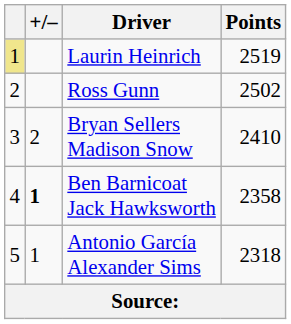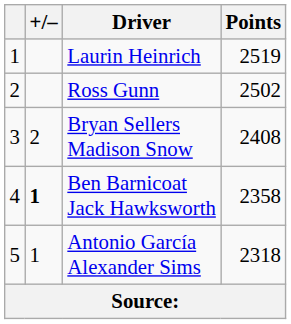 <table class="wikitable" style="font-size: 95%;">
 <tr>
 <th scope="col"></th>
 <th scope="col">+/–</th>
 <th scope="col">Driver</th>
 <th scope="col">Points</th>
 </tr>
 <tr>
-<td align=center style="background: khaki;">1</td>
+<td align=center>1</td>
 <td align=left></td>
 <td> <a href='#'>Laurin Heinrich</a></td>
 <td align=right>2519</td>
 </tr>
 <tr>
 <td align=center>2</td>
 <td align=left></td>
 <td> <a href='#'>Ross Gunn</a></td>
 <td align=right>2502</td>
 </tr>
 <tr>
 <td align=center>3</td>
 <td align=left> 2</td>
 <td> <a href='#'>Bryan Sellers</a><br> <a href='#'>Madison Snow</a></td>
-<td align=right>2410</td>
+<td align=right>2408</td>
 </tr>
 <tr>
 <td align=center>4</td>
 <td align=left><strong> 1</strong></td>
 <td> <a href='#'>Ben Barnicoat</a><br> <a href='#'>Jack Hawksworth</a></td>
 <td align=right>2358</td>
 </tr>
 <tr>
 <td align=center>5</td>
 <td align=left> 1</td>
 <td> <a href='#'>Antonio García</a><br> <a href='#'>Alexander Sims</a></td>
 <td align=right>2318</td>
 </tr>
 <tr>
 <th colspan=5>Source:</th>
 </tr>
 </table>
